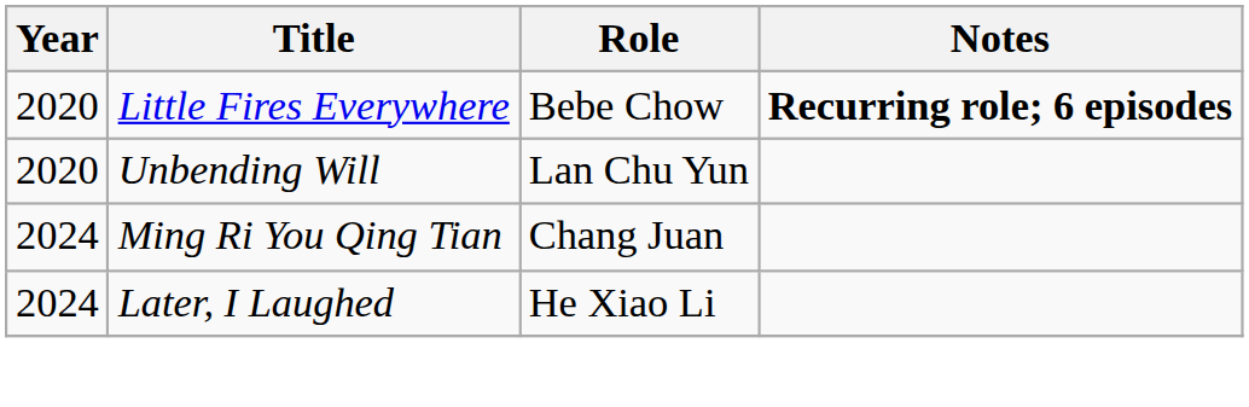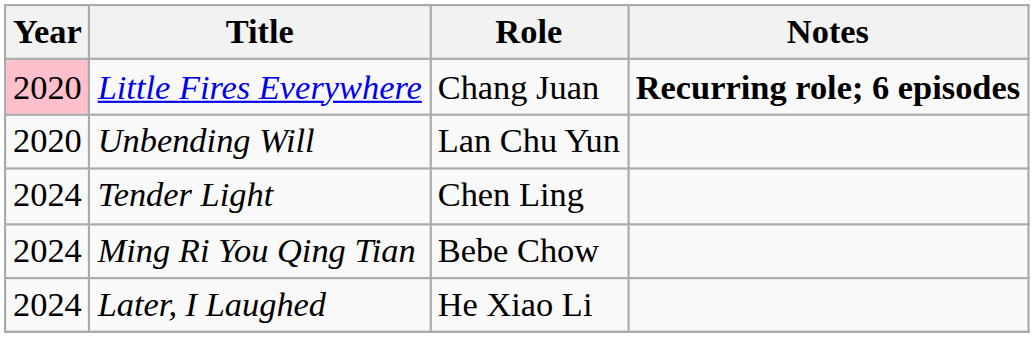 <table class="wikitable sortable">
 <tr>
 <th>Year</th>
 <th>Title</th>
 <th>Role</th>
 <th class="unsortable">Notes</th>
 </tr>
 <tr>
-<td>2020</td>
+<td style="background: pink;">2020</td>
 <td><em><a href='#'>Little Fires Everywhere</a></em></td>
-<td>Bebe Chow</td>
+<td>Chang Juan</td>
 <td><strong>Recurring role; 6 episodes</strong></td>
 </tr>
 <tr>
 <td>2020</td>
 <td><em>Unbending Will</em></td>
 <td>Lan Chu Yun</td>
 <td></td>
 </tr>
 <tr>
 <td>2024</td>
+<td><em>Tender Light</em></td>
+<td>Chen Ling</td>
+<td></td>
+</tr>
+<tr>
+<td>2024</td>
 <td><em>Ming Ri You Qing Tian</em></td>
-<td>Chang Juan</td>
+<td>Bebe Chow</td>
 <td></td>
 </tr>
 <tr>
 <td>2024</td>
 <td><em>Later, I Laughed</em></td>
 <td>He Xiao Li</td>
 <td></td>
 </tr>
 <tr>
 </tr>
 </table>
